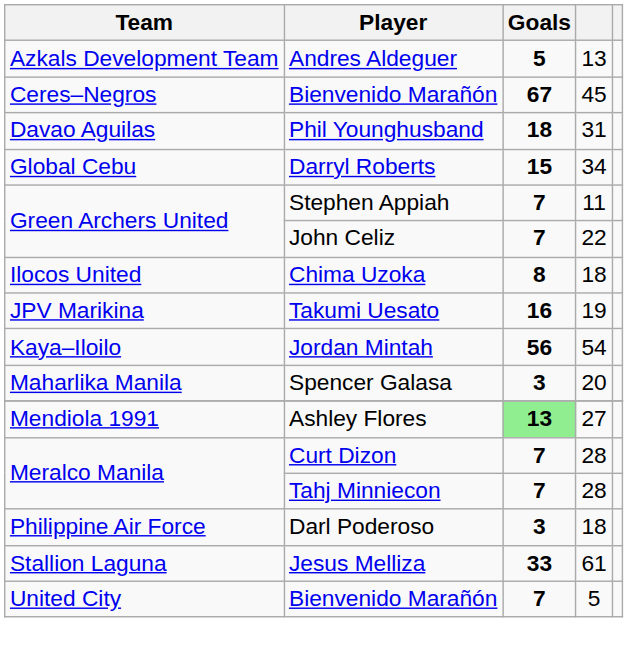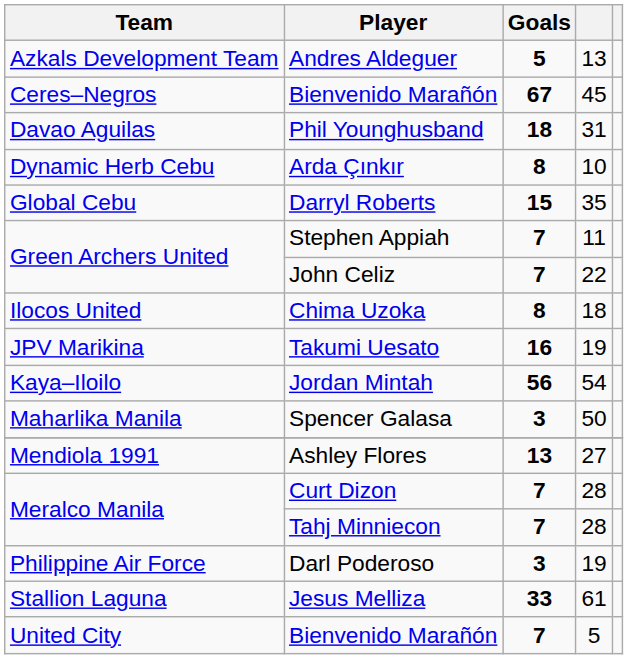 <table class="wikitable sortable" style="text-align:center">
 <tr>
 <th scope="col">Team</th>
 <th scope="col">Player</th>
 <th scope="col">Goals</th>
 <th scope="col"></th>
 <th scope="col"></th>
 </tr>
 <tr>
 <td style="text-align:left"><a href='#'>Azkals Development Team</a></td>
 <td style="text-align:left"> <a href='#'>Andres Aldeguer</a></td>
 <td><strong>5</strong></td>
 <td>13</td>
 <td></td>
 </tr>
 <tr>
 <td style="text-align:left"><a href='#'>Ceres–Negros</a></td>
 <td style="text-align:left"> <a href='#'>Bienvenido Marañón</a></td>
 <td><strong>67</strong></td>
 <td>45</td>
 <td></td>
 </tr>
 <tr>
 <td style="text-align:left"><a href='#'>Davao Aguilas</a></td>
 <td style="text-align:left"> <a href='#'>Phil Younghusband</a></td>
 <td><strong>18</strong></td>
 <td>31</td>
 <td></td>
 </tr>
 <tr>
+<td style="text-align:left"><a href='#'>Dynamic Herb Cebu</a></td>
+<td style="text-align:left"> <a href='#'>Arda Çınkır</a></td>
+<td><strong>8</strong></td>
+<td>10</td>
+<td></td>
+</tr>
+<tr>
 <td style="text-align:left"><a href='#'>Global Cebu</a></td>
 <td style="text-align:left"> <a href='#'>Darryl Roberts</a></td>
 <td><strong>15</strong></td>
-<td>34</td>
+<td>35</td>
 <td></td>
 </tr>
 <tr>
 <td style="text-align:left" rowspan="2"><a href='#'>Green Archers United</a></td>
 <td style="text-align:left"> Stephen Appiah</td>
 <td><strong>7</strong></td>
 <td>11</td>
 <td></td>
 </tr>
 <tr>
 <td style="text-align:left"> John Celiz</td>
 <td><strong>7</strong></td>
 <td>22</td>
 <td></td>
 </tr>
 <tr>
 <td style="text-align:left"><a href='#'>Ilocos United</a></td>
 <td style="text-align:left"> <a href='#'>Chima Uzoka</a></td>
 <td><strong>8</strong></td>
 <td>18</td>
 <td></td>
 </tr>
 <tr>
 <td style="text-align:left"><a href='#'>JPV Marikina</a></td>
 <td style="text-align:left"> <a href='#'>Takumi Uesato</a></td>
 <td><strong>16</strong></td>
 <td>19</td>
 <td></td>
 </tr>
 <tr>
 <td style="text-align:left"><a href='#'>Kaya–Iloilo</a></td>
 <td style="text-align:left"> <a href='#'>Jordan Mintah</a></td>
 <td><strong>56</strong></td>
 <td>54</td>
 <td></td>
 </tr>
 <tr>
 <td style="text-align:left"><a href='#'>Maharlika Manila</a></td>
 <td style="text-align:left"> Spencer Galasa</td>
 <td><strong>3</strong></td>
-<td>20</td>
+<td>50</td>
 <td></td>
 </tr>
 <tr>
 </tr>
 <tr>
 <td style="text-align:left"><a href='#'>Mendiola 1991</a></td>
 <td style="text-align:left"> Ashley Flores</td>
-<td style="background: lightgreen;"><strong>13</strong></td>
+<td><strong>13</strong></td>
 <td>27</td>
 <td></td>
 </tr>
 <tr>
 <td style="text-align:left" rowspan="2"><a href='#'>Meralco Manila</a></td>
 <td style="text-align:left"> <a href='#'>Curt Dizon</a></td>
 <td><strong>7</strong></td>
 <td>28</td>
 <td></td>
 </tr>
 <tr>
 <td style="text-align:left"> <a href='#'>Tahj Minniecon</a></td>
 <td><strong>7</strong></td>
 <td>28</td>
 <td></td>
 </tr>
 <tr>
 <td style="text-align:left"><a href='#'>Philippine Air Force</a></td>
 <td style="text-align:left"> Darl Poderoso</td>
 <td><strong>3</strong></td>
-<td>18</td>
+<td>19</td>
 <td></td>
 </tr>
 <tr>
 <td style="text-align:left"><a href='#'>Stallion Laguna</a></td>
 <td style="text-align:left"> <a href='#'>Jesus Melliza</a></td>
 <td><strong>33</strong></td>
 <td>61</td>
 <td></td>
 </tr>
 <tr>
 <td style="text-align:left"><a href='#'>United City</a></td>
 <td style="text-align:left"> <a href='#'>Bienvenido Marañón</a></td>
 <td><strong>7</strong></td>
 <td>5</td>
 <td></td>
 </tr>
 </table>
